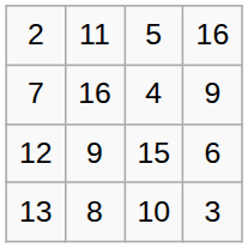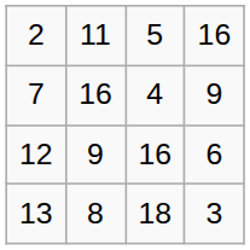 <table class="wikitable" style="margin-left:auto;margin-right:auto;text-align:center;width:8em;height:8em;table-layout:fixed;">
 <tr>
 <td>2</td>
 <td>11</td>
 <td>5</td>
 <td>16</td>
 </tr>
 <tr>
 <td>7</td>
 <td>16</td>
 <td>4</td>
 <td>9</td>
 </tr>
 <tr>
 <td>12</td>
 <td>9</td>
-<td>15</td>
+<td>16</td>
 <td>6</td>
 </tr>
 <tr>
 <td>13</td>
 <td>8</td>
-<td>10</td>
+<td>18</td>
 <td>3</td>
 </tr>
 </table>
